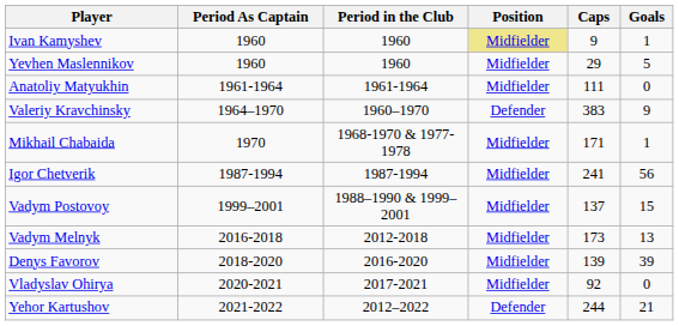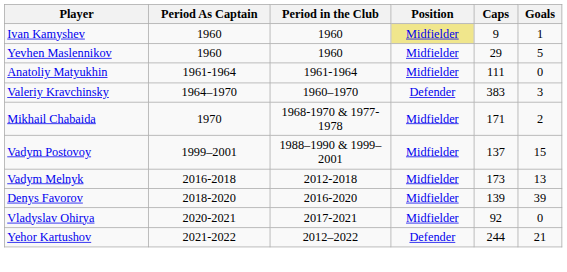 <table class="wikitable sortable" style="font-size:100%; text-align:center;">
 <tr>
 <th width=180px>Player</th>
 <th width=150px>Period As Captain</th>
 <th width=150px>Period in the Club</th>
 <th width=100px>Position</th>
 <th width=50px>Caps</th>
 <th width=50px>Goals</th>
 </tr>
 <tr>
 <td style="text-align:left;"> <a href='#'>Ivan Kamyshev</a></td>
 <td>1960</td>
 <td>1960</td>
 <td style="background: khaki;"><a href='#'>Midfielder</a></td>
 <td>9</td>
 <td>1</td>
 </tr>
 <tr>
 <td style="text-align:left;"> <a href='#'>Yevhen Maslennikov</a></td>
 <td>1960</td>
 <td>1960</td>
 <td><a href='#'>Midfielder</a></td>
 <td>29</td>
 <td>5</td>
 </tr>
 <tr>
 <td style="text-align:left;"> <a href='#'>Anatoliy Matyukhin</a></td>
 <td>1961-1964</td>
 <td>1961-1964</td>
 <td><a href='#'>Midfielder</a></td>
 <td>111</td>
 <td>0</td>
 </tr>
 <tr>
 <td style="text-align:left;"> <a href='#'>Valeriy Kravchinsky</a></td>
 <td>1964–1970</td>
 <td>1960–1970</td>
 <td><a href='#'>Defender</a></td>
 <td>383</td>
-<td>9</td>
+<td>3</td>
 </tr>
 <tr>
 <td style="text-align:left;"> <a href='#'>Mikhail Chabaida</a></td>
 <td>1970</td>
 <td>1968-1970 & 1977-1978</td>
 <td><a href='#'>Midfielder</a></td>
 <td>171</td>
-<td>1</td>
-</tr>
-<tr>
-<td style="text-align:left;"> <a href='#'>Igor Chetverik</a></td>
-<td>1987-1994</td>
-<td>1987-1994</td>
-<td><a href='#'>Midfielder</a></td>
-<td>241</td>
-<td>56</td>
+<td>2</td>
 </tr>
 <tr>
 <td style="text-align:left;"> <a href='#'>Vadym Postovoy</a></td>
 <td>1999–2001</td>
 <td>1988–1990 & 1999–2001</td>
 <td><a href='#'>Midfielder</a></td>
 <td>137</td>
 <td>15</td>
 </tr>
 <tr>
 <td style="text-align:left;"> <a href='#'>Vadym Melnyk</a></td>
 <td>2016-2018</td>
 <td>2012-2018</td>
 <td><a href='#'>Midfielder</a></td>
 <td>173</td>
 <td>13</td>
 </tr>
 <tr>
 <td style="text-align:left;"> <a href='#'>Denys Favorov</a></td>
 <td>2018-2020</td>
 <td>2016-2020</td>
 <td><a href='#'>Midfielder</a></td>
 <td>139</td>
 <td>39</td>
 </tr>
 <tr>
 <td style="text-align:left;"> <a href='#'>Vladyslav Ohirya</a></td>
 <td>2020-2021</td>
 <td>2017-2021</td>
 <td><a href='#'>Midfielder</a></td>
 <td>92</td>
 <td>0</td>
 </tr>
 <tr>
 <td style="text-align:left;"> <a href='#'>Yehor Kartushov</a></td>
 <td>2021-2022</td>
 <td>2012–2022</td>
 <td><a href='#'>Defender</a></td>
 <td>244</td>
 <td>21</td>
 </tr>
 </table>
